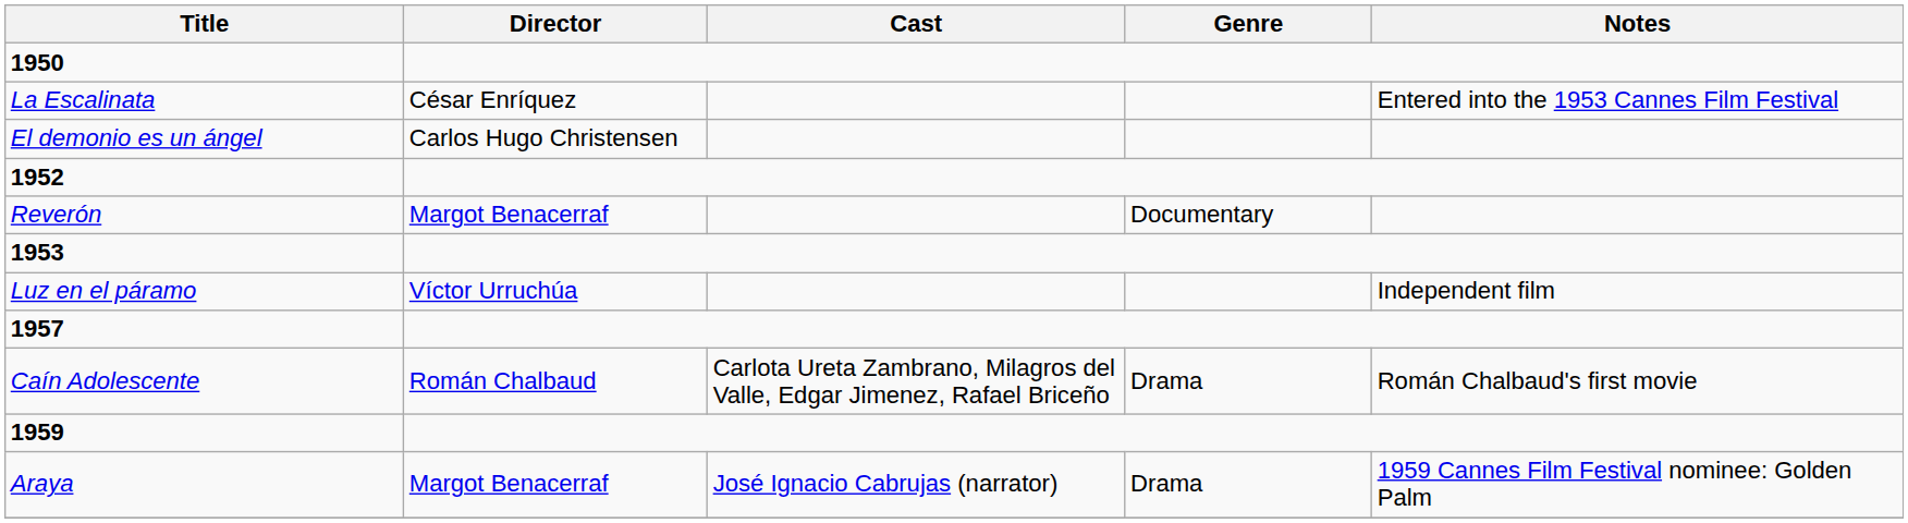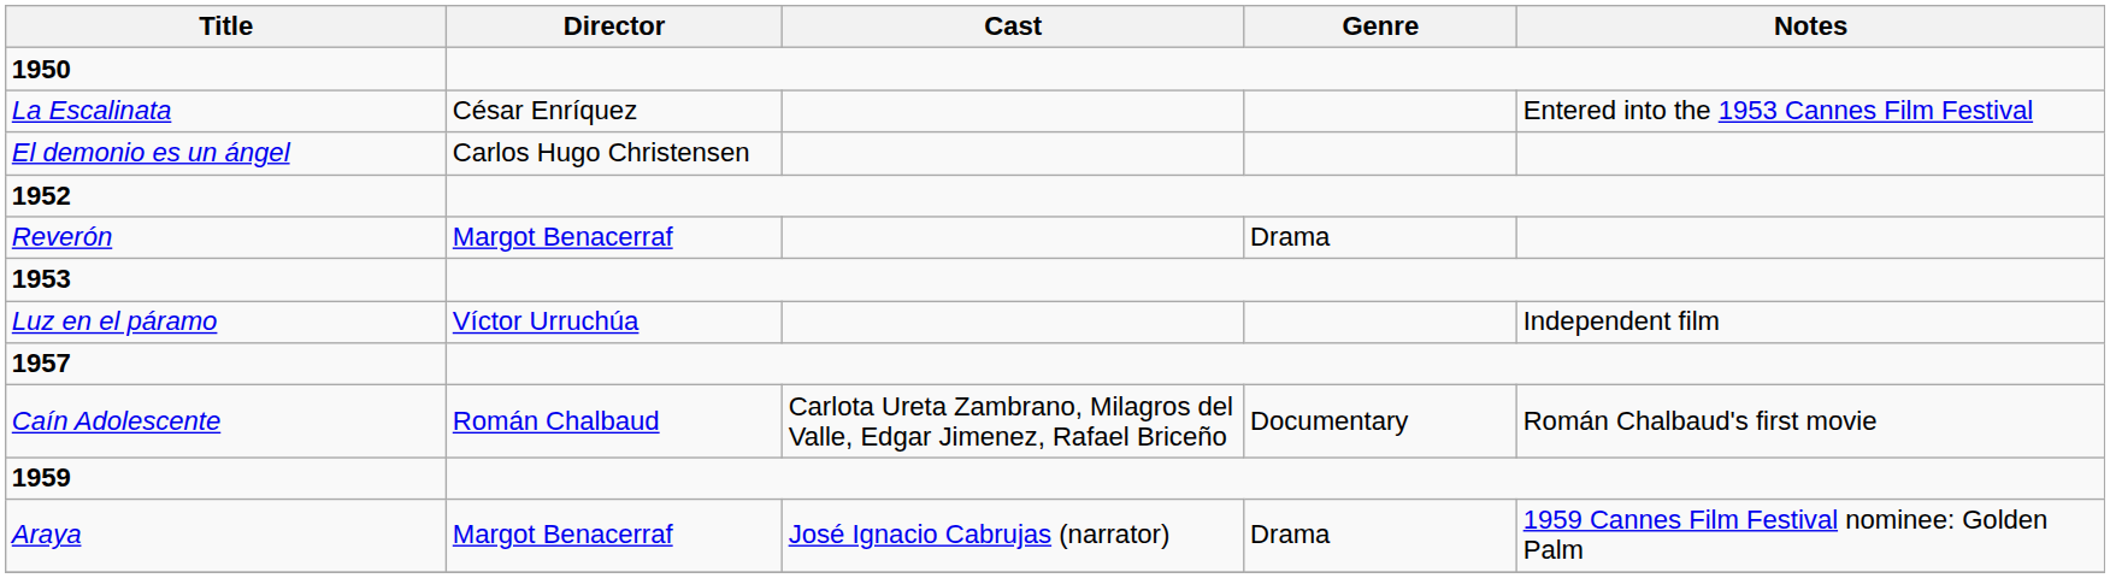 <table class="wikitable" width= "100%">
 <tr>
 <th width=21%>Title</th>
 <th width=16%>Director</th>
 <th width=22%>Cast</th>
 <th width=13%>Genre</th>
 <th width=28%>Notes</th>
 </tr>
 <tr>
 <td><strong>1950</strong></td>
 </tr>
 <tr>
 <td><em><a href='#'>La Escalinata</a></em></td>
 <td>César Enríquez</td>
 <td></td>
 <td></td>
 <td>Entered into the <a href='#'>1953 Cannes Film Festival</a></td>
 </tr>
 <tr>
 <td><em><a href='#'>El demonio es un ángel</a></em></td>
 <td>Carlos Hugo Christensen</td>
 <td></td>
 <td></td>
 <td></td>
 </tr>
 <tr>
 <td><strong>1952</strong></td>
 </tr>
 <tr>
 <td><a href='#'><em>Reverón</em></a></td>
 <td><a href='#'>Margot Benacerraf</a></td>
 <td></td>
-<td>Documentary</td>
+<td>Drama</td>
 <td></td>
 </tr>
 <tr>
 <td><strong>1953</strong></td>
 </tr>
 <tr>
 <td><em><a href='#'>Luz en el páramo</a></em></td>
 <td><a href='#'>Víctor Urruchúa</a></td>
 <td></td>
 <td></td>
 <td>Independent film</td>
 </tr>
 <tr>
 <td><strong>1957</strong></td>
 </tr>
 <tr>
 <td><em><a href='#'>Caín Adolescente</a></em></td>
 <td><a href='#'>Román Chalbaud</a></td>
 <td>Carlota Ureta Zambrano, Milagros del Valle, Edgar Jimenez, Rafael Briceño</td>
-<td>Drama</td>
+<td>Documentary</td>
 <td>Román Chalbaud's first movie</td>
 </tr>
 <tr>
 <td><strong>1959</strong></td>
 </tr>
 <tr>
 <td><em><a href='#'>Araya</a></em></td>
 <td><a href='#'>Margot Benacerraf</a></td>
 <td><a href='#'>José Ignacio Cabrujas</a> (narrator)</td>
 <td>Drama</td>
 <td><a href='#'>1959 Cannes Film Festival</a> nominee: Golden Palm</td>
 </tr>
 <tr>
 </tr>
 </table>
